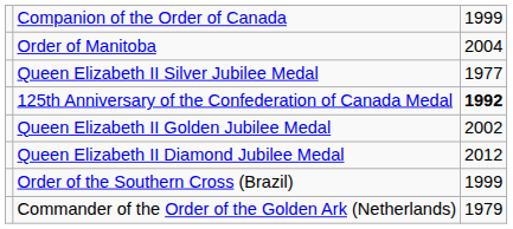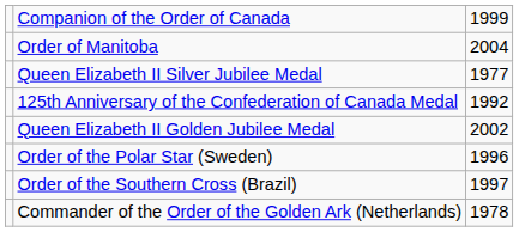 <table class="wikitable">
 <tr>
 <td></td>
 <td><a href='#'>Companion of the Order of Canada</a></td>
 <td>1999</td>
 </tr>
 <tr>
 <td></td>
 <td><a href='#'>Order of Manitoba</a></td>
 <td>2004</td>
 </tr>
 <tr>
 <td></td>
 <td><a href='#'>Queen Elizabeth II Silver Jubilee Medal</a></td>
 <td>1977</td>
 </tr>
 <tr>
 <td></td>
 <td><a href='#'>125th Anniversary of the Confederation of Canada Medal</a></td>
-<td><strong>1992</strong></td>
+<td>1992</td>
 </tr>
 <tr>
 <td></td>
 <td><a href='#'>Queen Elizabeth II Golden Jubilee Medal</a></td>
 <td>2002</td>
 </tr>
 <tr>
 <td></td>
-<td><a href='#'>Queen Elizabeth II Diamond Jubilee Medal</a></td>
-<td>2012</td>
+<td><a href='#'>Order of the Polar Star</a> (Sweden)</td>
+<td>1996</td>
 </tr>
 <tr>
 <td></td>
 <td><a href='#'>Order of the Southern Cross</a> (Brazil)</td>
-<td>1999</td>
+<td>1997</td>
 </tr>
 <tr>
 <td></td>
 <td>Commander of the <a href='#'>Order of the Golden Ark</a> (Netherlands)</td>
-<td>1979</td>
+<td>1978</td>
 </tr>
 </table>
